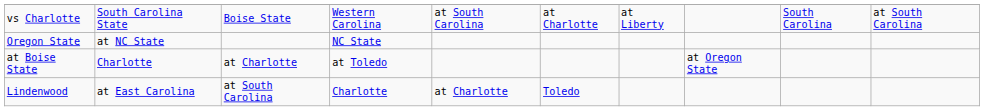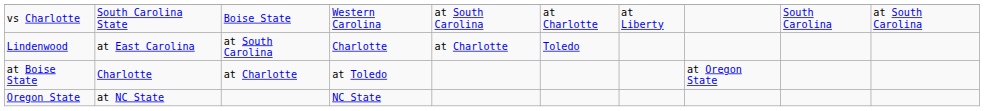 <table class="wikitable">
 <tr>
 </tr>
 <tr>
 <td>vs <a href='#'>Charlotte</a></td>
 <td><a href='#'>South Carolina State</a></td>
 <td><a href='#'>Boise State</a></td>
 <td><a href='#'>Western Carolina</a></td>
 <td>at <a href='#'>South Carolina</a></td>
 <td>at <a href='#'>Charlotte</a></td>
 <td>at <a href='#'>Liberty</a></td>
 <td></td>
 <td><a href='#'>South Carolina</a></td>
 <td>at <a href='#'>South Carolina</a></td>
 </tr>
 <tr>
-<td><a href='#'>Oregon State</a></td>
-<td>at <a href='#'>NC State</a></td>
-<td></td>
-<td><a href='#'>NC State</a></td>
-<td></td>
-<td></td>
+<td><a href='#'>Lindenwood</a></td>
+<td>at <a href='#'>East Carolina</a></td>
+<td>at <a href='#'>South Carolina</a></td>
+<td><a href='#'>Charlotte</a></td>
+<td>at <a href='#'>Charlotte</a></td>
+<td><a href='#'>Toledo</a></td>
 <td></td>
 <td></td>
 <td></td>
 <td></td>
 </tr>
 <tr>
 <td>at <a href='#'>Boise State</a></td>
 <td><a href='#'>Charlotte</a></td>
 <td>at <a href='#'>Charlotte</a></td>
 <td>at <a href='#'>Toledo</a></td>
 <td></td>
 <td></td>
 <td></td>
 <td>at <a href='#'>Oregon State</a></td>
 <td></td>
 <td></td>
 </tr>
 <tr>
-<td><a href='#'>Lindenwood</a></td>
-<td>at <a href='#'>East Carolina</a></td>
-<td>at <a href='#'>South Carolina</a></td>
-<td><a href='#'>Charlotte</a></td>
-<td>at <a href='#'>Charlotte</a></td>
-<td><a href='#'>Toledo</a></td>
+<td><a href='#'>Oregon State</a></td>
+<td>at <a href='#'>NC State</a></td>
+<td></td>
+<td><a href='#'>NC State</a></td>
+<td></td>
+<td></td>
 <td></td>
 <td></td>
 <td></td>
 <td></td>
 </tr>
 </table>
